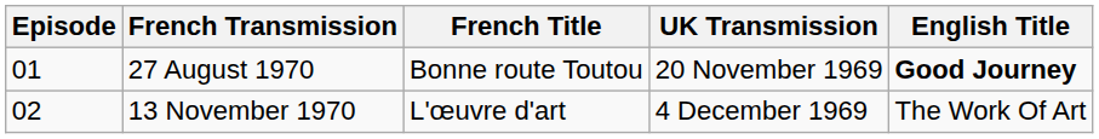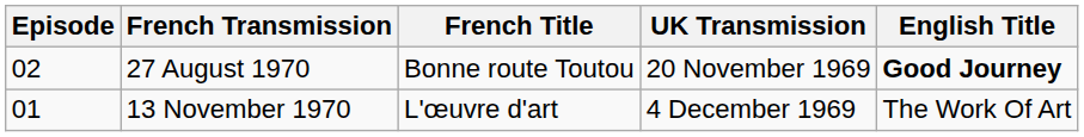 <table class="wikitable">
 <tr>
 <th>Episode</th>
 <th>French Transmission</th>
 <th>French Title</th>
 <th>UK Transmission</th>
 <th>English Title</th>
 </tr>
 <tr>
-<td>01</td>
+<td>02</td>
 <td>27 August 1970</td>
 <td>Bonne route Toutou</td>
 <td>20 November 1969</td>
 <td><strong>Good Journey</strong></td>
 </tr>
 <tr>
-<td>02</td>
+<td>01</td>
 <td>13 November 1970</td>
 <td>L'œuvre d'art</td>
 <td>4 December 1969</td>
 <td>The Work Of Art</td>
 </tr>
 </table>
